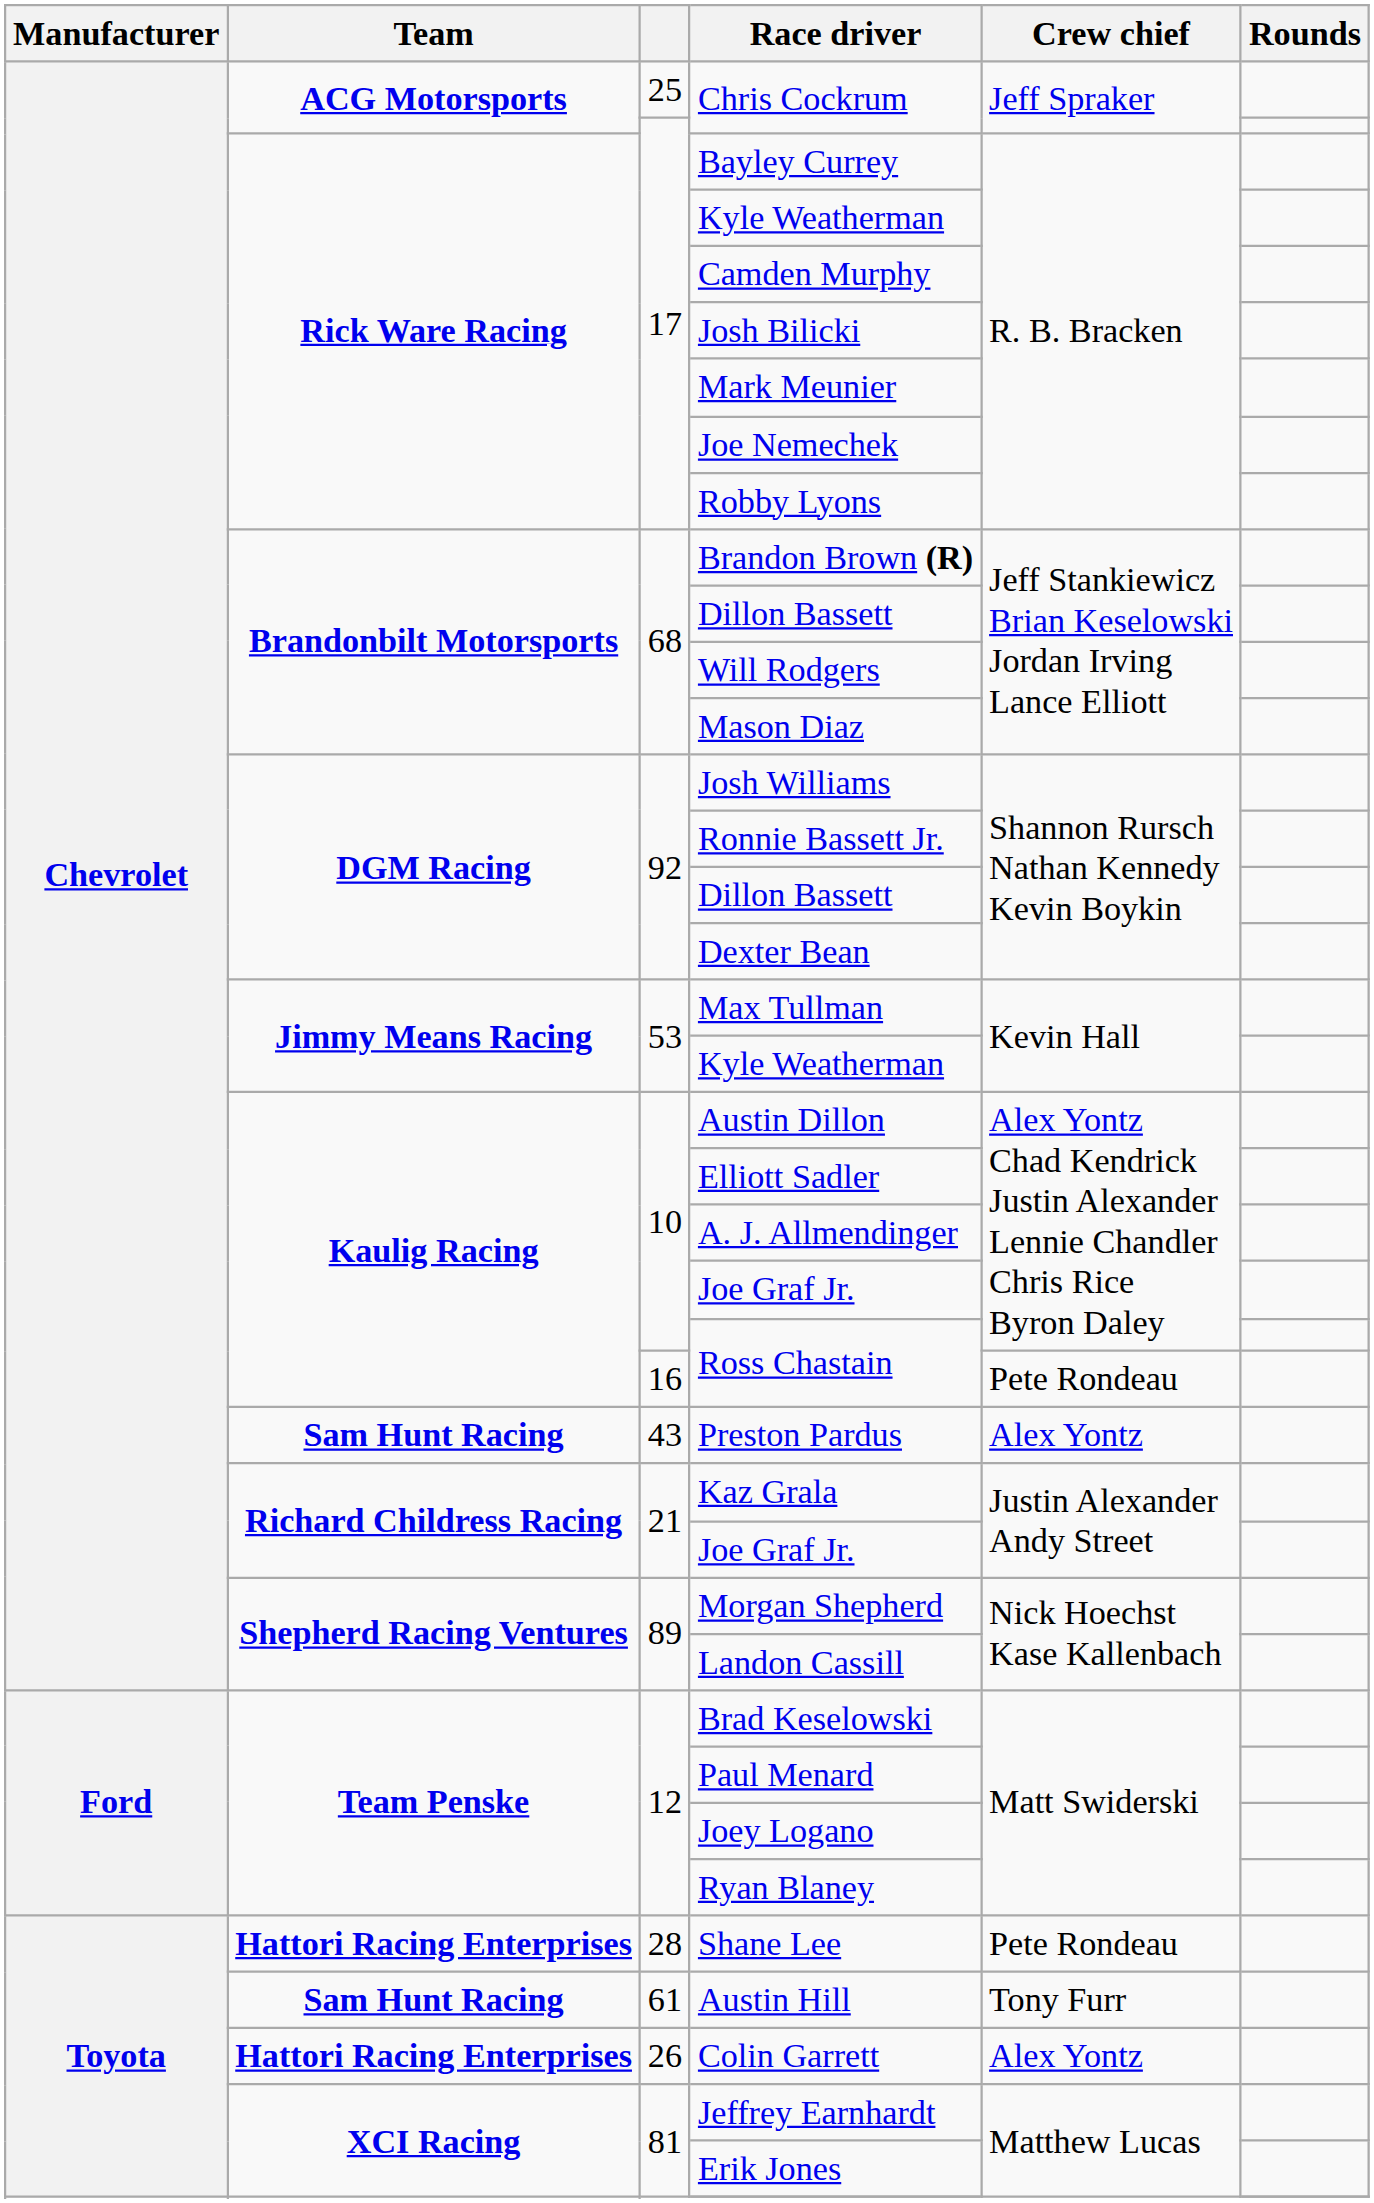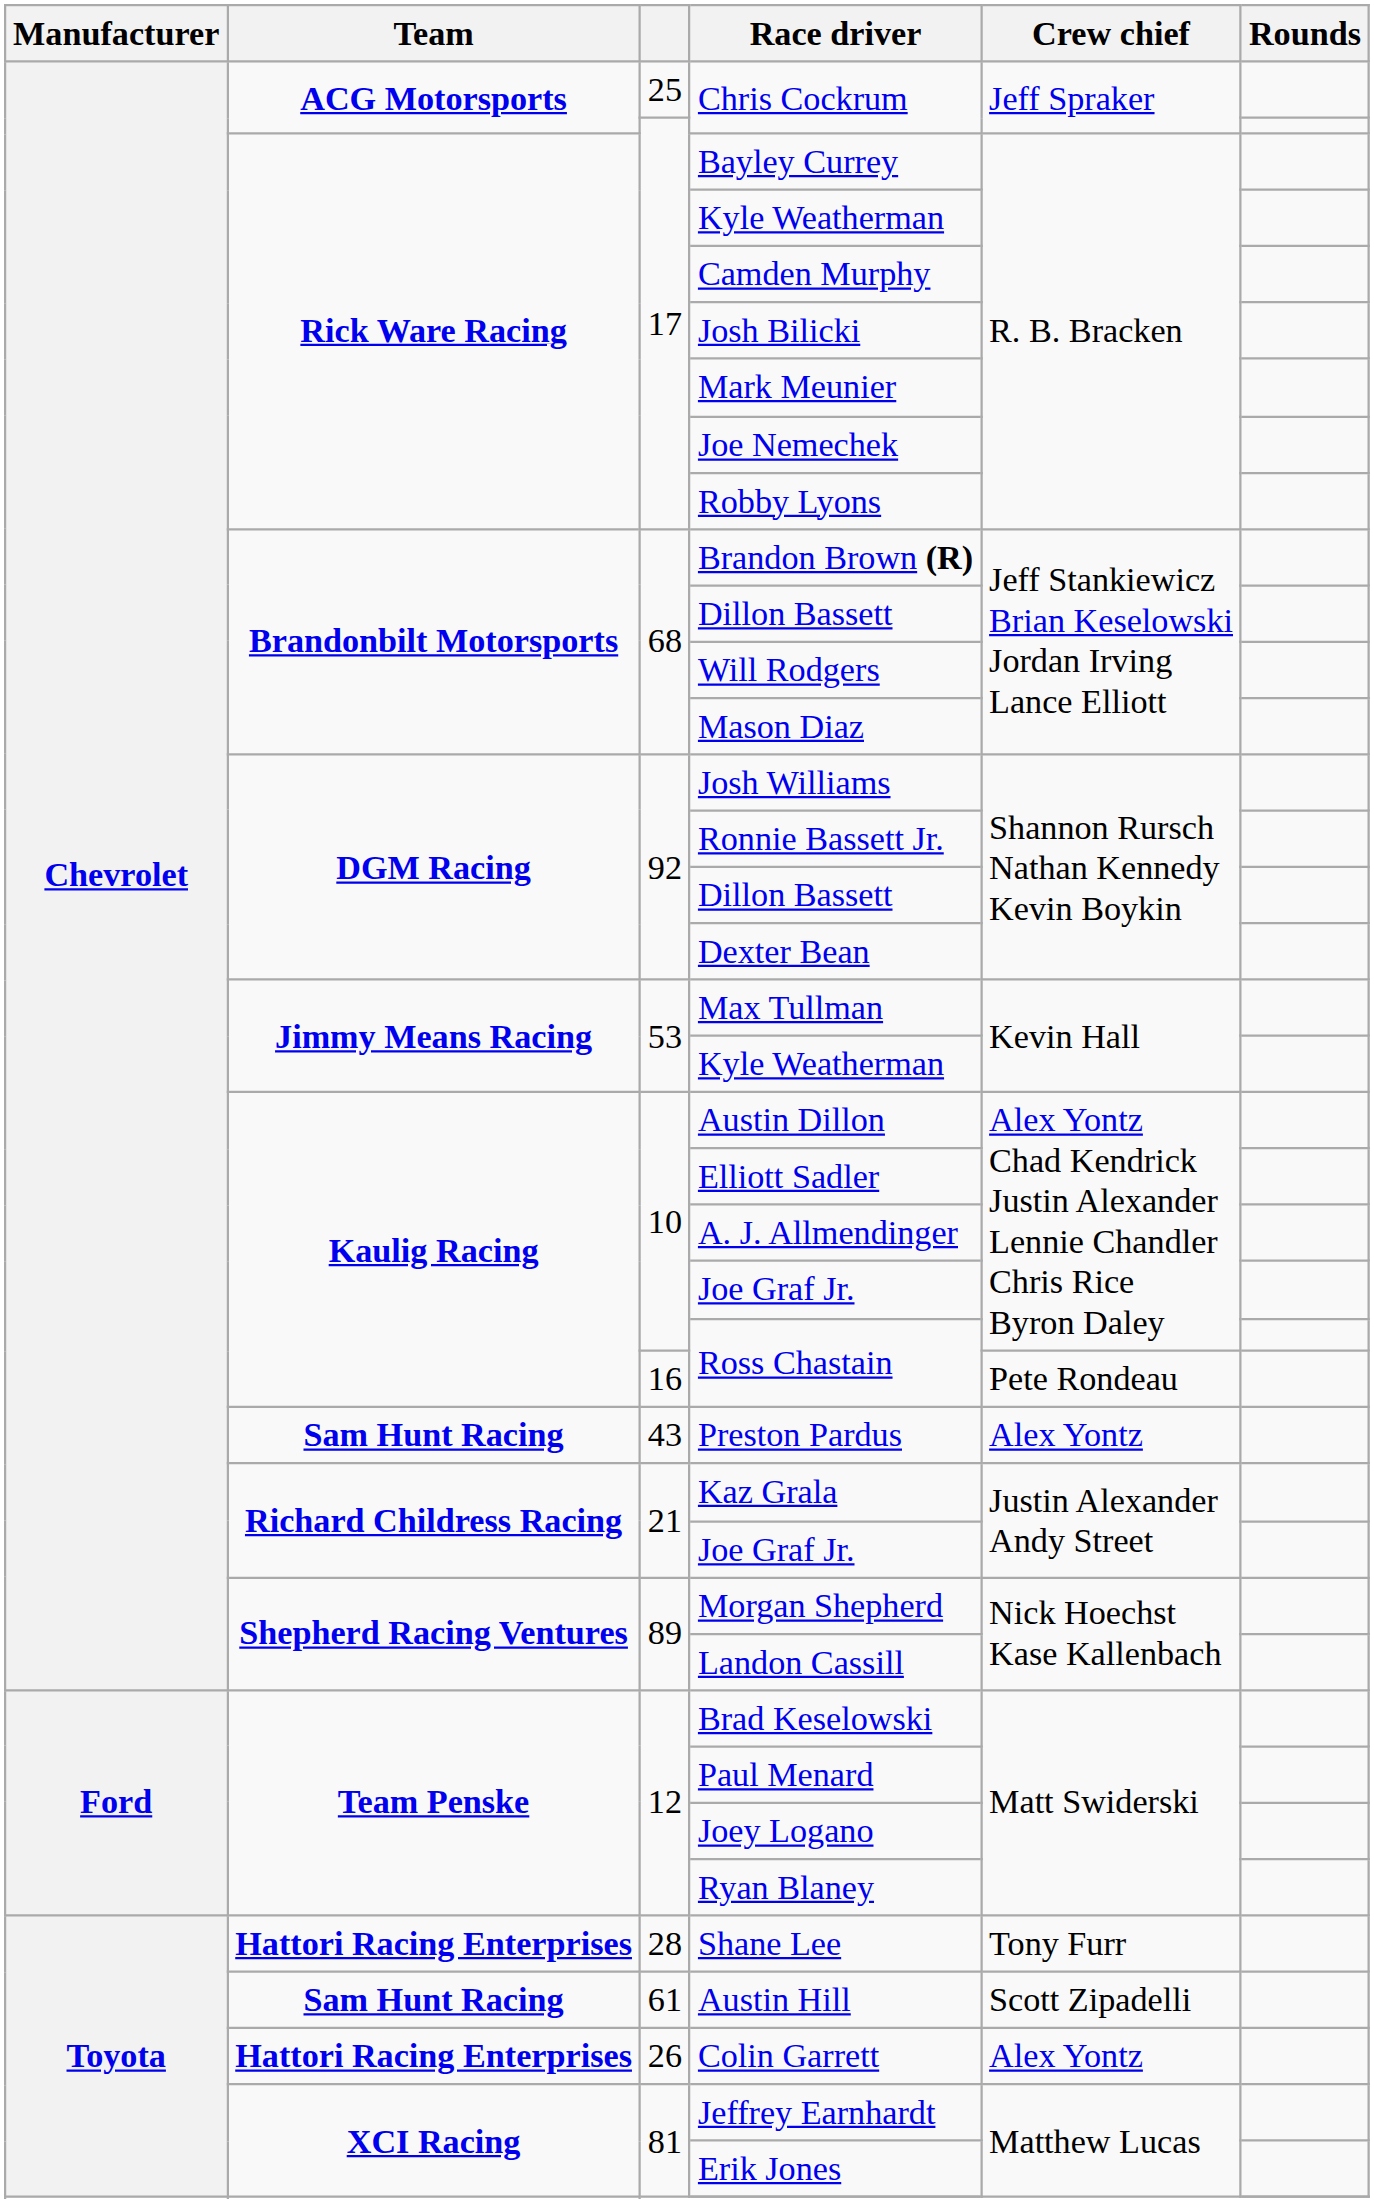 <table class="wikitable" style="font-size: 95%;">
 <tr>
 <th>Manufacturer</th>
 <th>Team</th>
 <th></th>
 <th>Race driver</th>
 <th>Crew chief</th>
 <th>Rounds</th>
 </tr>
 <tr>
 <th rowspan="30"><a href='#'>Chevrolet</a></th>
 <td rowspan=2 align="center"><strong><a href='#'>ACG Motorsports</a></strong></td>
 <td>25</td>
 <td rowspan=2><a href='#'>Chris Cockrum</a></td>
 <td rowspan=2><a href='#'>Jeff Spraker</a></td>
 <td></td>
 </tr>
 <tr>
 <td rowspan=8>17</td>
 <td> </td>
 </tr>
 <tr>
 <td rowspan=7 style="text-align:center;"><strong><a href='#'>Rick Ware Racing</a></strong> </td>
 <td><a href='#'>Bayley Currey</a></td>
 <td rowspan=7>R. B. Bracken</td>
 <td></td>
 </tr>
 <tr>
 <td><a href='#'>Kyle Weatherman</a></td>
 <td></td>
 </tr>
 <tr>
 <td><a href='#'>Camden Murphy</a></td>
 <td></td>
 </tr>
 <tr>
 <td><a href='#'>Josh Bilicki</a></td>
 <td></td>
 </tr>
 <tr>
 <td><a href='#'>Mark Meunier</a></td>
 <td></td>
 </tr>
 <tr>
 <td><a href='#'>Joe Nemechek</a></td>
 <td></td>
 </tr>
 <tr>
 <td><a href='#'>Robby Lyons</a></td>
 <td></td>
 </tr>
 <tr>
 <td rowspan="4" align="center"><strong><a href='#'>Brandonbilt Motorsports</a></strong></td>
 <td rowspan=4>68</td>
 <td><a href='#'>Brandon Brown</a> <strong>(R)</strong></td>
 <td rowspan=4>Jeff Stankiewicz <small></small> <br> <a href='#'>Brian Keselowski</a> <small></small> <br> Jordan Irving <small></small> <br> Lance Elliott <small></small></td>
 <td></td>
 </tr>
 <tr>
 <td><a href='#'>Dillon Bassett</a></td>
 <td></td>
 </tr>
 <tr>
 <td><a href='#'>Will Rodgers</a></td>
 <td></td>
 </tr>
 <tr>
 <td><a href='#'>Mason Diaz</a></td>
 <td></td>
 </tr>
 <tr>
 <td rowspan="4" align="center"><strong><a href='#'>DGM Racing</a></strong></td>
 <td rowspan=4>92</td>
 <td><a href='#'>Josh Williams</a></td>
 <td rowspan=4>Shannon Rursch <small></small> <br> Nathan Kennedy <small></small> <br> Kevin Boykin <small></small></td>
 <td></td>
 </tr>
 <tr>
 <td><a href='#'>Ronnie Bassett Jr.</a></td>
 <td></td>
 </tr>
 <tr>
 <td><a href='#'>Dillon Bassett</a></td>
 <td></td>
 </tr>
 <tr>
 <td><a href='#'>Dexter Bean</a></td>
 <td></td>
 </tr>
 <tr>
 <td rowspan="2" align="center"><strong><a href='#'>Jimmy Means Racing</a></strong></td>
 <td rowspan=2>53</td>
 <td><a href='#'>Max Tullman</a></td>
 <td rowspan=2>Kevin Hall</td>
 <td></td>
 </tr>
 <tr>
 <td><a href='#'>Kyle Weatherman</a></td>
 <td></td>
 </tr>
 <tr>
 <td rowspan="6" align="center"><strong><a href='#'>Kaulig Racing</a></strong></td>
 <td rowspan=5>10</td>
 <td><a href='#'>Austin Dillon</a></td>
 <td rowspan=5><a href='#'>Alex Yontz</a> <small></small> <br> Chad Kendrick <small></small> <br> Justin Alexander <small></small> <br> Lennie Chandler <small></small> <br> Chris Rice <small></small>  <br> Byron Daley <small></small></td>
 <td></td>
 </tr>
 <tr>
 <td><a href='#'>Elliott Sadler</a></td>
 <td></td>
 </tr>
 <tr>
 <td><a href='#'>A. J. Allmendinger</a></td>
 <td></td>
 </tr>
 <tr>
 <td><a href='#'>Joe Graf Jr.</a> </td>
 <td></td>
 </tr>
 <tr>
 <td rowspan=2><a href='#'>Ross Chastain</a></td>
 <td></td>
 </tr>
 <tr>
 <td>16</td>
 <td>Pete Rondeau</td>
 <td></td>
 </tr>
 <tr>
 <td align="center"><strong><a href='#'>Sam Hunt Racing</a></strong></td>
 <td>43</td>
 <td><a href='#'>Preston Pardus</a></td>
 <td><a href='#'>Alex Yontz</a></td>
 <td></td>
 </tr>
 <tr>
 <td rowspan=2 align="center"><strong><a href='#'>Richard Childress Racing</a></strong></td>
 <td rowspan=2>21</td>
 <td><a href='#'>Kaz Grala</a></td>
 <td rowspan=2>Justin Alexander <small></small> <br> Andy Street <small></small></td>
 <td></td>
 </tr>
 <tr>
 <td><a href='#'>Joe Graf Jr.</a></td>
 <td></td>
 </tr>
 <tr>
 <td rowspan=2 align="center"><strong><a href='#'>Shepherd Racing Ventures</a></strong></td>
 <td rowspan=2>89</td>
 <td><a href='#'>Morgan Shepherd</a></td>
 <td rowspan=2>Nick Hoechst <small></small> <br> Kase Kallenbach <small></small></td>
 <td></td>
 </tr>
 <tr>
 <td><a href='#'>Landon Cassill</a></td>
 <td></td>
 </tr>
 <tr>
 <th rowspan=4><a href='#'>Ford</a></th>
 <td rowspan=4 align="center"><strong><a href='#'>Team Penske</a></strong></td>
 <td rowspan=4>12</td>
 <td><a href='#'>Brad Keselowski</a></td>
 <td rowspan=4>Matt Swiderski</td>
 <td></td>
 </tr>
 <tr>
 <td><a href='#'>Paul Menard</a></td>
 <td></td>
 </tr>
 <tr>
 <td><a href='#'>Joey Logano</a></td>
 <td></td>
 </tr>
 <tr>
 <td><a href='#'>Ryan Blaney</a></td>
 <td></td>
 </tr>
 <tr>
 <th rowspan=6><a href='#'>Toyota</a></th>
 <td align="center"><strong><a href='#'>Hattori Racing Enterprises</a></strong> </td>
 <td>28</td>
 <td><a href='#'>Shane Lee</a></td>
-<td>Pete Rondeau</td>
+<td>Tony Furr</td>
 <td></td>
 </tr>
 <tr>
 <td align="center"><strong><a href='#'>Sam Hunt Racing</a></strong></td>
 <td>61</td>
 <td><a href='#'>Austin Hill</a></td>
-<td>Tony Furr</td>
+<td>Scott Zipadelli</td>
 <td></td>
 </tr>
 <tr>
 <td align="center"><strong><a href='#'>Hattori Racing Enterprises</a></strong> </td>
 <td>26</td>
 <td><a href='#'>Colin Garrett</a></td>
 <td><a href='#'>Alex Yontz</a></td>
 <td></td>
 </tr>
 <tr>
 <td rowspan="3" align="center"><strong><a href='#'>XCI Racing</a></strong></td>
 <td rowspan="3">81</td>
 <td><a href='#'>Jeffrey Earnhardt</a></td>
 <td rowspan="3">Matthew Lucas</td>
 <td></td>
 </tr>
 <tr>
 <td><a href='#'>Erik Jones</a></td>
 <td></td>
 </tr>
 <tr>
 </tr>
 </table>
